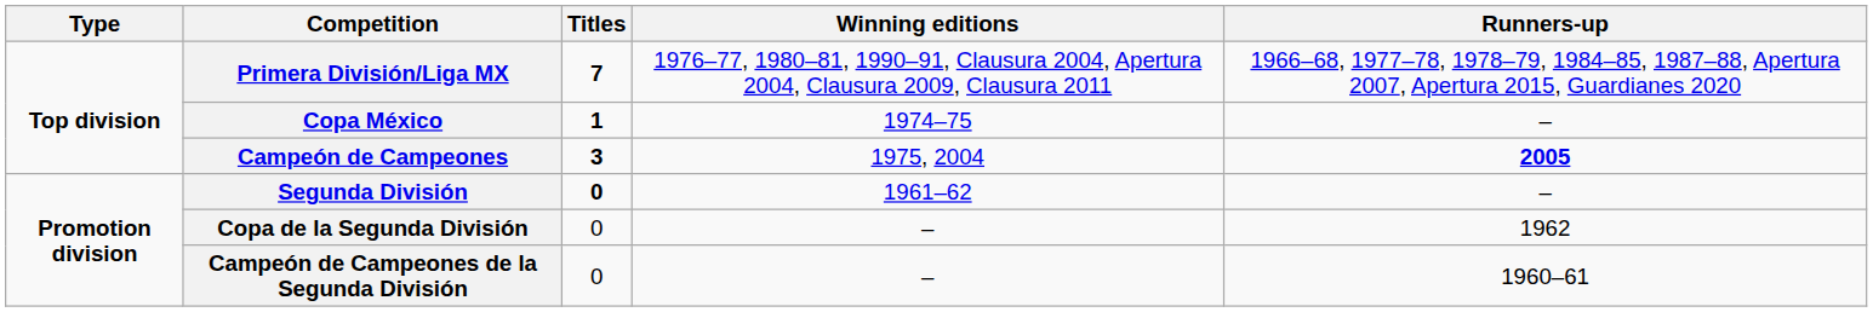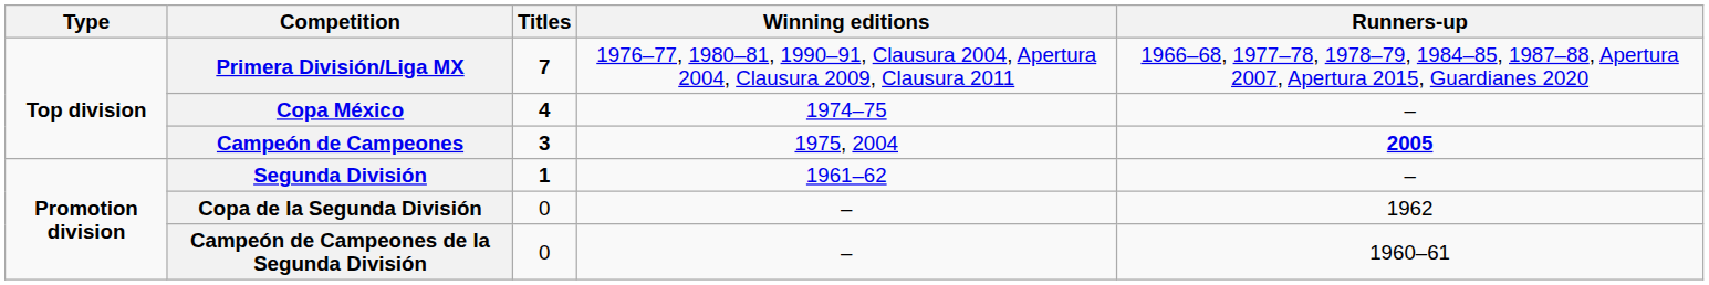 <table class="wikitable plainrowheaders" style="font-size:95%; text-align: center;">
 <tr>
 <th>Type</th>
 <th>Competition</th>
 <th>Titles</th>
 <th>Winning editions</th>
 <th>Runners-up</th>
 </tr>
 <tr>
 <td rowspan="3"><br><strong>Top division</strong></td>
 <th scope=col><a href='#'>Primera División/Liga MX</a></th>
 <td><strong>7</strong></td>
 <td><a href='#'>1976–77</a>, <a href='#'>1980–81</a>, <a href='#'>1990–91</a>, <a href='#'>Clausura 2004</a>, <a href='#'>Apertura 2004</a>, <a href='#'>Clausura 2009</a>, <a href='#'>Clausura 2011</a></td>
 <td><a href='#'>1966–68</a>, <a href='#'>1977–78</a>, <a href='#'>1978–79</a>, <a href='#'>1984–85</a>, <a href='#'>1987–88</a>, <a href='#'>Apertura 2007</a>, <a href='#'>Apertura 2015</a>, <a href='#'>Guardianes 2020</a></td>
 </tr>
 <tr>
 <th scope=col><a href='#'>Copa México</a></th>
-<td><strong>1</strong></td>
+<td><strong>4</strong></td>
 <td><a href='#'>1974–75</a></td>
 <td>–</td>
 </tr>
 <tr>
 <th scope=col><a href='#'>Campeón de Campeones</a></th>
 <td><strong>3</strong></td>
 <td><a href='#'>1975</a>, <a href='#'>2004</a></td>
 <td><strong><a href='#'>2005</a></strong></td>
 </tr>
 <tr>
 <td rowspan="3"><strong>Promotion division</strong></td>
 <th scope=col><a href='#'>Segunda División</a></th>
-<td><strong>0</strong></td>
+<td><strong>1</strong></td>
 <td><a href='#'>1961–62</a></td>
 <td>–</td>
 </tr>
 <tr>
 <th scope=col>Copa de la Segunda División</th>
 <td>0</td>
 <td>–</td>
 <td>1962</td>
 </tr>
 <tr>
 <th scope=col>Campeón de Campeones de la Segunda División</th>
 <td>0</td>
 <td>–</td>
 <td>1960–61</td>
 </tr>
 </table>
